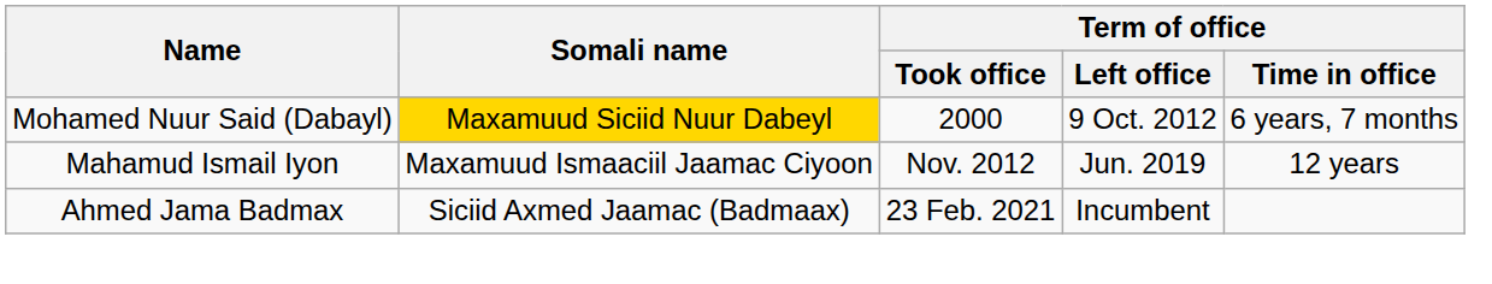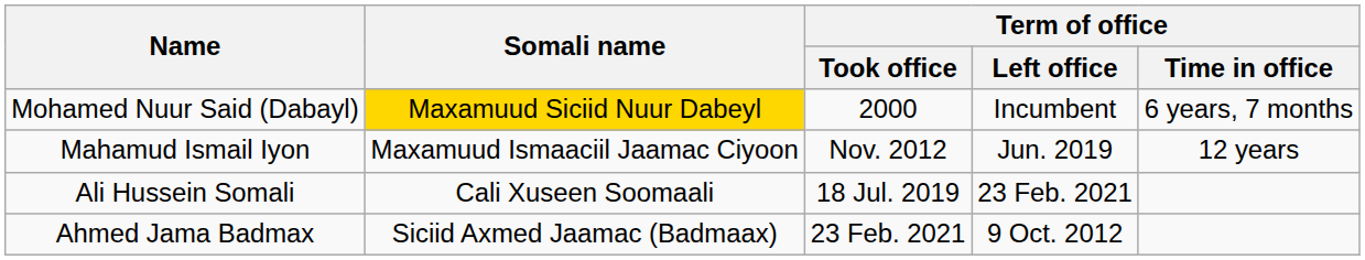 <table class="wikitable" style="text-align:center">
 <tr>
 <th rowspan="2">Name</th>
 <th rowspan="2">Somali name</th>
 <th colspan="3">Term of office</th>
 </tr>
 <tr>
 <th>Took office</th>
 <th>Left office</th>
 <th>Time in office</th>
 </tr>
 <tr>
 <td>Mohamed Nuur Said (Dabayl)</td>
 <td style="background: gold;">Maxamuud Siciid Nuur Dabeyl</td>
 <td>2000</td>
-<td>9 Oct. 2012</td>
+<td>Incumbent</td>
 <td>6 years, 7 months</td>
 </tr>
 <tr>
 <td>Mahamud Ismail Iyon</td>
 <td>Maxamuud Ismaaciil Jaamac Ciyoon</td>
 <td>Nov. 2012</td>
 <td>Jun. 2019</td>
 <td>12 years</td>
 </tr>
 <tr>
+<td>Ali Hussein Somali</td>
+<td>Cali Xuseen Soomaali</td>
+<td>18 Jul. 2019</td>
+<td>23 Feb. 2021</td>
+<td></td>
+</tr>
+<tr>
 <td>Ahmed Jama Badmax</td>
 <td>Siciid Axmed Jaamac (Badmaax)</td>
 <td>23 Feb. 2021</td>
-<td>Incumbent</td>
+<td>9 Oct. 2012</td>
 <td></td>
 </tr>
 </table>
